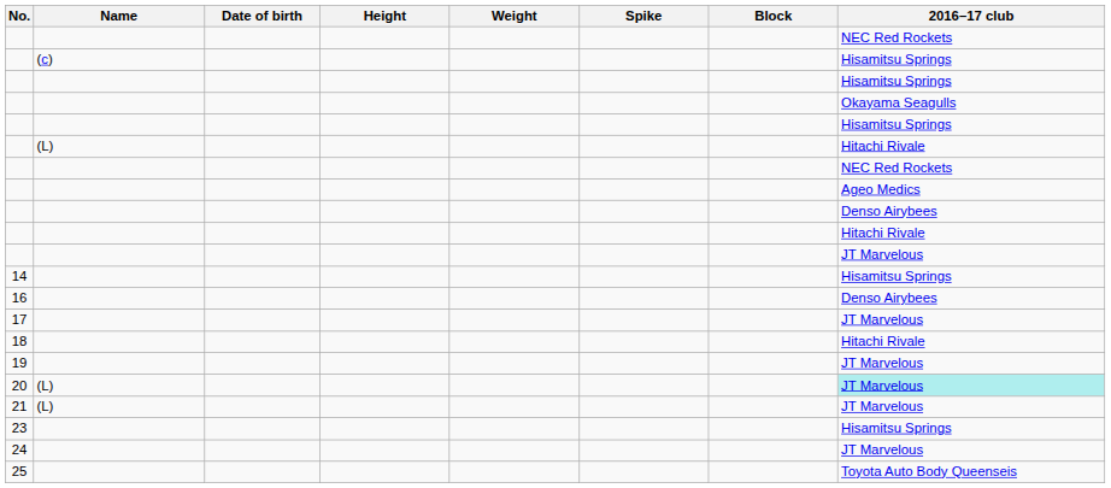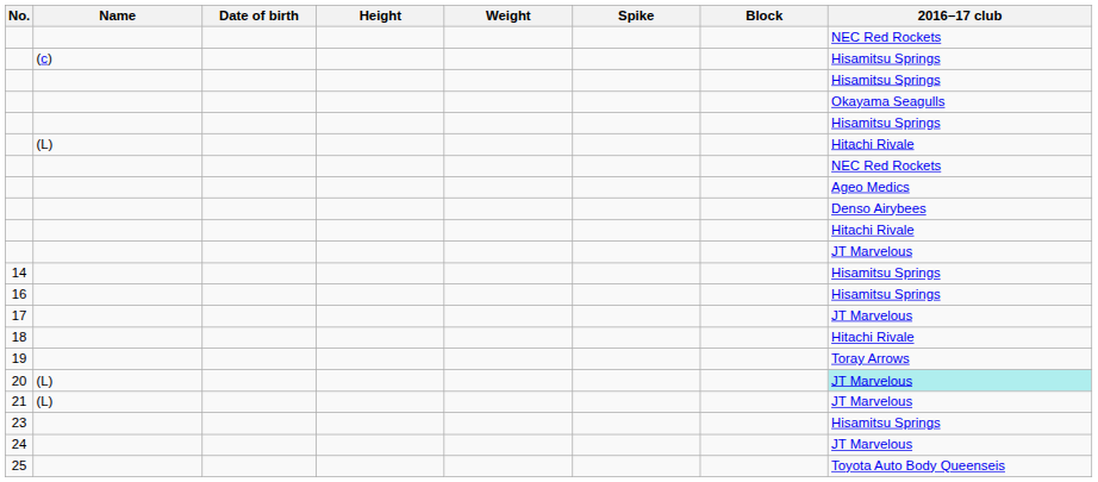 <table class="wikitable sortable" style="font-size:100%; text-align:center;">
 <tr>
 <th>No.</th>
 <th style="width:12em">Name</th>
 <th style="width:8em">Date of birth</th>
 <th style="width:9em">Height</th>
 <th style="width:9em">Weight</th>
 <th style="width:9em">Spike</th>
 <th style="width:9em">Block</th>
 <th style="width:19em">2016–17 club</th>
 </tr>
 <tr>
 <td></td>
 <td align=left></td>
 <td align=right></td>
 <td></td>
 <td></td>
 <td></td>
 <td></td>
 <td align=left> <a href='#'>NEC Red Rockets</a></td>
 </tr>
 <tr>
 <td></td>
 <td align=left> (<a href='#'>c</a>)</td>
 <td align=right></td>
 <td></td>
 <td></td>
 <td></td>
 <td></td>
 <td align=left> <a href='#'>Hisamitsu Springs</a></td>
 </tr>
 <tr>
 <td></td>
 <td align=left></td>
 <td align=right></td>
 <td></td>
 <td></td>
 <td></td>
 <td></td>
 <td align=left> <a href='#'>Hisamitsu Springs</a></td>
 </tr>
 <tr>
 <td></td>
 <td align=left></td>
 <td align=right></td>
 <td></td>
 <td></td>
 <td></td>
 <td></td>
 <td align=left> <a href='#'>Okayama Seagulls</a></td>
 </tr>
 <tr>
 <td></td>
 <td align=left></td>
 <td align=right></td>
 <td></td>
 <td></td>
 <td></td>
 <td></td>
 <td align=left> <a href='#'>Hisamitsu Springs</a></td>
 </tr>
 <tr>
 <td></td>
 <td align=left> (L)</td>
 <td align=right></td>
 <td></td>
 <td></td>
 <td></td>
 <td></td>
 <td align=left> <a href='#'>Hitachi Rivale</a></td>
 </tr>
 <tr>
 <td></td>
 <td align=left></td>
 <td align=right></td>
 <td></td>
 <td></td>
 <td></td>
 <td></td>
 <td align=left> <a href='#'>NEC Red Rockets</a></td>
 </tr>
 <tr>
 <td></td>
 <td align=left></td>
 <td align=right></td>
 <td></td>
 <td></td>
 <td></td>
 <td></td>
 <td align=left> <a href='#'>Ageo Medics</a></td>
 </tr>
 <tr>
 <td></td>
 <td align=left></td>
 <td align=right></td>
 <td></td>
 <td></td>
 <td></td>
 <td></td>
 <td align=left> <a href='#'>Denso Airybees</a></td>
 </tr>
 <tr>
 <td></td>
 <td align=left></td>
 <td align=right></td>
 <td></td>
 <td></td>
 <td></td>
 <td></td>
 <td align=left> <a href='#'>Hitachi Rivale</a></td>
 </tr>
 <tr>
 <td></td>
 <td align=left></td>
 <td align=right></td>
 <td></td>
 <td></td>
 <td></td>
 <td></td>
 <td align=left> <a href='#'>JT Marvelous</a></td>
 </tr>
 <tr>
 <td>14</td>
 <td align=left></td>
 <td align=right></td>
 <td></td>
 <td></td>
 <td></td>
 <td></td>
 <td align=left> <a href='#'>Hisamitsu Springs</a></td>
 </tr>
 <tr>
 <td>16</td>
 <td align=left></td>
 <td align=right></td>
 <td></td>
 <td></td>
 <td></td>
 <td></td>
-<td align=left> <a href='#'>Denso Airybees</a></td>
+<td align=left> <a href='#'>Hisamitsu Springs</a></td>
 </tr>
 <tr>
 <td>17</td>
 <td align=left></td>
 <td align=right></td>
 <td></td>
 <td></td>
 <td></td>
 <td></td>
 <td align=left> <a href='#'>JT Marvelous</a></td>
 </tr>
 <tr>
 <td>18</td>
 <td align=left></td>
 <td align=right></td>
 <td></td>
 <td></td>
 <td></td>
 <td></td>
 <td align=left> <a href='#'>Hitachi Rivale</a></td>
 </tr>
 <tr>
 <td>19</td>
 <td align=left></td>
 <td align=right></td>
 <td></td>
 <td></td>
 <td></td>
 <td></td>
-<td align=left> <a href='#'>JT Marvelous</a></td>
+<td align=left> <a href='#'>Toray Arrows</a></td>
 </tr>
 <tr>
 <td>20</td>
 <td align=left> (L)</td>
 <td align=right></td>
 <td></td>
 <td></td>
 <td></td>
 <td></td>
 <td align=left style="background: paleturquoise;"> <a href='#'>JT Marvelous</a></td>
 </tr>
 <tr>
 <td>21</td>
 <td align=left> (L)</td>
 <td align=right></td>
 <td></td>
 <td></td>
 <td></td>
 <td></td>
 <td align=left> <a href='#'>JT Marvelous</a></td>
 </tr>
 <tr>
 <td>23</td>
 <td align=left></td>
 <td align=right></td>
 <td></td>
 <td></td>
 <td></td>
 <td></td>
 <td align=left> <a href='#'>Hisamitsu Springs</a></td>
 </tr>
 <tr>
 <td>24</td>
 <td align=left></td>
 <td align=right></td>
 <td></td>
 <td></td>
 <td></td>
 <td></td>
 <td align=left> <a href='#'>JT Marvelous</a></td>
 </tr>
 <tr>
 <td>25</td>
 <td align=left></td>
 <td align=right></td>
 <td></td>
 <td></td>
 <td></td>
 <td></td>
 <td align=left> <a href='#'>Toyota Auto Body Queenseis</a></td>
 </tr>
 </table>
